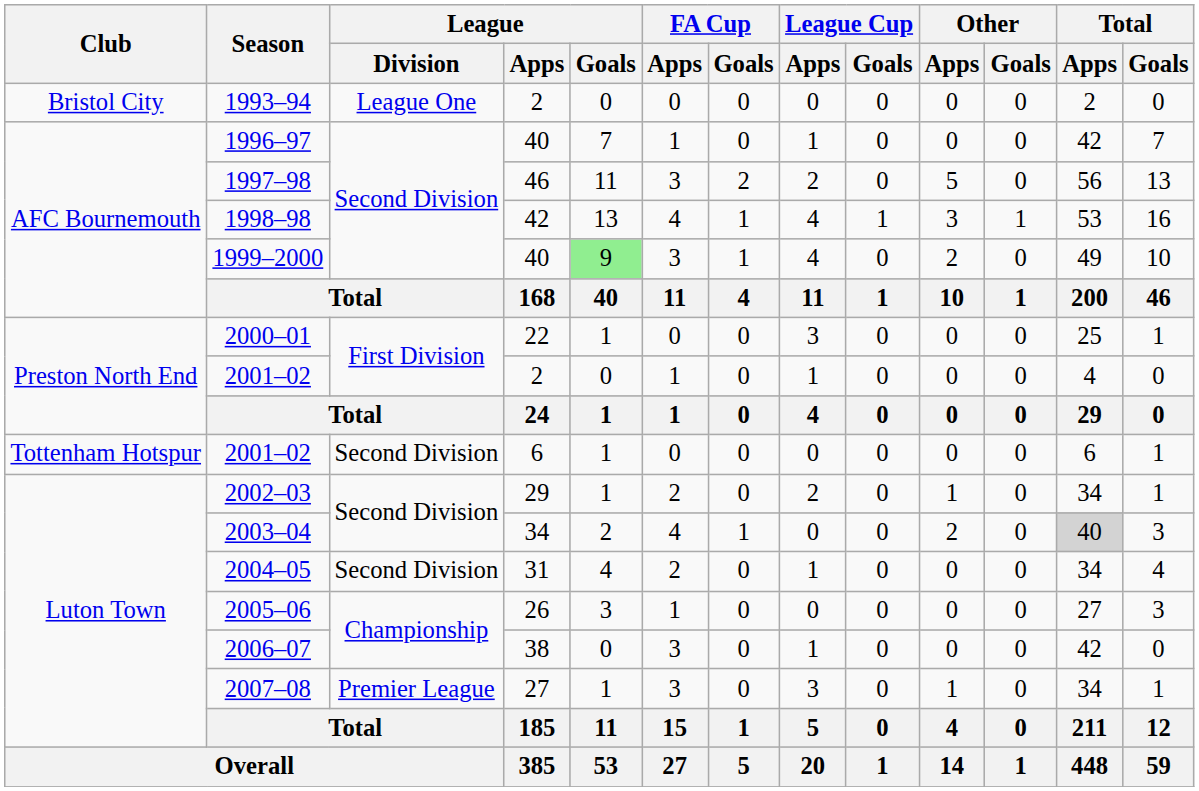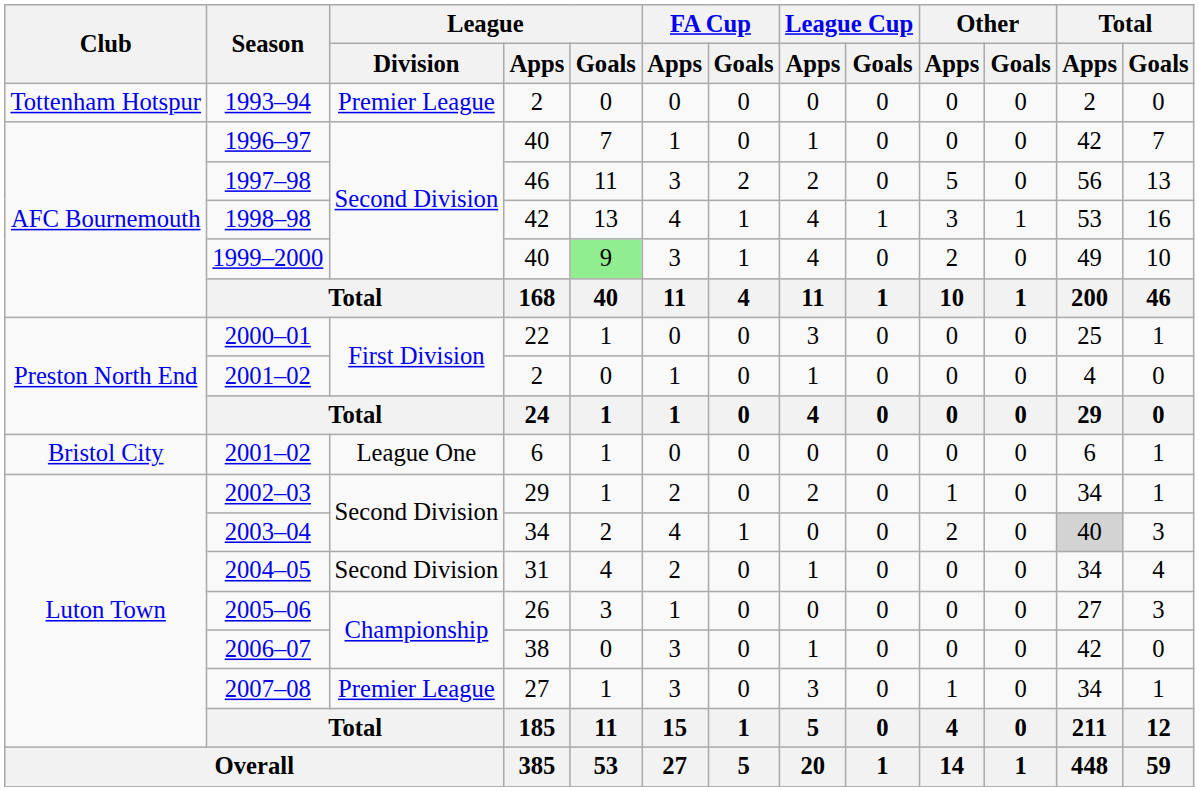 <table class="wikitable" style="text-align:center">
 <tr>
 <th rowspan="2">Club</th>
 <th rowspan="2">Season</th>
 <th colspan="3">League</th>
 <th colspan="2"><a href='#'>FA Cup</a></th>
 <th colspan="2"><a href='#'>League Cup</a></th>
 <th colspan="2">Other</th>
 <th colspan="2">Total</th>
 </tr>
 <tr>
 <th>Division</th>
 <th>Apps</th>
 <th>Goals</th>
 <th>Apps</th>
 <th>Goals</th>
 <th>Apps</th>
 <th>Goals</th>
 <th>Apps</th>
 <th>Goals</th>
 <th>Apps</th>
 <th>Goals</th>
 </tr>
 <tr>
-<td><a href='#'>Bristol City</a></td>
+<td><a href='#'>Tottenham Hotspur</a></td>
 <td><a href='#'>1993–94</a></td>
-<td><a href='#'>League One</a></td>
+<td><a href='#'>Premier League</a></td>
 <td>2</td>
 <td>0</td>
 <td>0</td>
 <td>0</td>
 <td>0</td>
 <td>0</td>
 <td>0</td>
 <td>0</td>
 <td>2</td>
 <td>0</td>
 </tr>
 <tr>
 <td rowspan="5"><a href='#'>AFC Bournemouth</a></td>
 <td><a href='#'>1996–97</a></td>
 <td rowspan="4"><a href='#'>Second Division</a></td>
 <td>40</td>
 <td>7</td>
 <td>1</td>
 <td>0</td>
 <td>1</td>
 <td>0</td>
 <td>0</td>
 <td>0</td>
 <td>42</td>
 <td>7</td>
 </tr>
 <tr>
 <td><a href='#'>1997–98</a></td>
 <td>46</td>
 <td>11</td>
 <td>3</td>
 <td>2</td>
 <td>2</td>
 <td>0</td>
 <td>5</td>
 <td>0</td>
 <td>56</td>
 <td>13</td>
 </tr>
 <tr>
 <td><a href='#'>1998–98</a></td>
 <td>42</td>
 <td>13</td>
 <td>4</td>
 <td>1</td>
 <td>4</td>
 <td>1</td>
 <td>3</td>
 <td>1</td>
 <td>53</td>
 <td>16</td>
 </tr>
 <tr>
 <td><a href='#'>1999–2000</a></td>
 <td>40</td>
 <td style="background: lightgreen;">9</td>
 <td>3</td>
 <td>1</td>
 <td>4</td>
 <td>0</td>
 <td>2</td>
 <td>0</td>
 <td>49</td>
 <td>10</td>
 </tr>
 <tr>
 <th colspan="2">Total</th>
 <th>168</th>
 <th>40</th>
 <th>11</th>
 <th>4</th>
 <th>11</th>
 <th>1</th>
 <th>10</th>
 <th>1</th>
 <th>200</th>
 <th>46</th>
 </tr>
 <tr>
 <td rowspan="3"><a href='#'>Preston North End</a></td>
 <td><a href='#'>2000–01</a></td>
 <td rowspan="2"><a href='#'>First Division</a></td>
 <td>22</td>
 <td>1</td>
 <td>0</td>
 <td>0</td>
 <td>3</td>
 <td>0</td>
 <td>0</td>
 <td>0</td>
 <td>25</td>
 <td>1</td>
 </tr>
 <tr>
 <td><a href='#'>2001–02</a></td>
 <td>2</td>
 <td>0</td>
 <td>1</td>
 <td>0</td>
 <td>1</td>
 <td>0</td>
 <td>0</td>
 <td>0</td>
 <td>4</td>
 <td>0</td>
 </tr>
 <tr>
 <th colspan="2">Total</th>
 <th>24</th>
 <th>1</th>
 <th>1</th>
 <th>0</th>
 <th>4</th>
 <th>0</th>
 <th>0</th>
 <th>0</th>
 <th>29</th>
 <th>0</th>
 </tr>
 <tr>
-<td><a href='#'>Tottenham Hotspur</a></td>
+<td><a href='#'>Bristol City</a></td>
 <td><a href='#'>2001–02</a></td>
-<td>Second Division</td>
+<td>League One</td>
 <td>6</td>
 <td>1</td>
 <td>0</td>
 <td>0</td>
 <td>0</td>
 <td>0</td>
 <td>0</td>
 <td>0</td>
 <td>6</td>
 <td>1</td>
 </tr>
 <tr>
 <td rowspan="7"><a href='#'>Luton Town</a></td>
 <td><a href='#'>2002–03</a></td>
 <td rowspan="2">Second Division</td>
 <td>29</td>
 <td>1</td>
 <td>2</td>
 <td>0</td>
 <td>2</td>
 <td>0</td>
 <td>1</td>
 <td>0</td>
 <td>34</td>
 <td>1</td>
 </tr>
 <tr>
 <td><a href='#'>2003–04</a></td>
 <td>34</td>
 <td>2</td>
 <td>4</td>
 <td>1</td>
 <td>0</td>
 <td>0</td>
 <td>2</td>
 <td>0</td>
 <td style="background: lightgrey;">40</td>
 <td>3</td>
 </tr>
 <tr>
 <td><a href='#'>2004–05</a></td>
 <td>Second Division</td>
 <td>31</td>
 <td>4</td>
 <td>2</td>
 <td>0</td>
 <td>1</td>
 <td>0</td>
 <td>0</td>
 <td>0</td>
 <td>34</td>
 <td>4</td>
 </tr>
 <tr>
 <td><a href='#'>2005–06</a></td>
 <td rowspan="2"><a href='#'>Championship</a></td>
 <td>26</td>
 <td>3</td>
 <td>1</td>
 <td>0</td>
 <td>0</td>
 <td>0</td>
 <td>0</td>
 <td>0</td>
 <td>27</td>
 <td>3</td>
 </tr>
 <tr>
 <td><a href='#'>2006–07</a></td>
 <td>38</td>
 <td>0</td>
 <td>3</td>
 <td>0</td>
 <td>1</td>
 <td>0</td>
 <td>0</td>
 <td>0</td>
 <td>42</td>
 <td>0</td>
 </tr>
 <tr>
 <td><a href='#'>2007–08</a></td>
 <td><a href='#'>Premier League</a></td>
 <td>27</td>
 <td>1</td>
 <td>3</td>
 <td>0</td>
 <td>3</td>
 <td>0</td>
 <td>1</td>
 <td>0</td>
 <td>34</td>
 <td>1</td>
 </tr>
 <tr>
 <th colspan="2">Total</th>
 <th>185</th>
 <th>11</th>
 <th>15</th>
 <th>1</th>
 <th>5</th>
 <th>0</th>
 <th>4</th>
 <th>0</th>
 <th>211</th>
 <th>12</th>
 </tr>
 <tr>
 <th colspan="3">Overall</th>
 <th>385</th>
 <th>53</th>
 <th>27</th>
 <th>5</th>
 <th>20</th>
 <th>1</th>
 <th>14</th>
 <th>1</th>
 <th>448</th>
 <th>59</th>
 </tr>
 <tr>
 </tr>
 </table>
